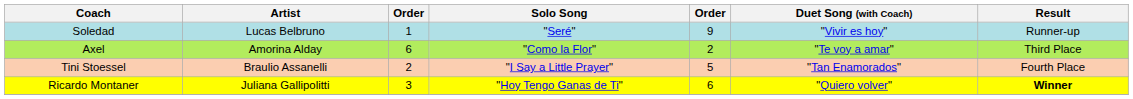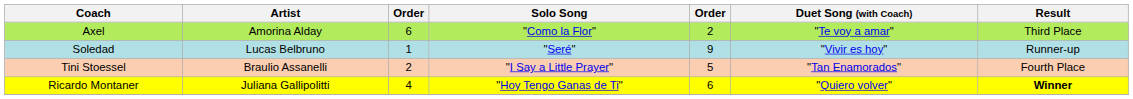 <table class="wikitable" style="text-align:center; width:100%;">
 <tr>
 <th scope="col" width="13%">Coach</th>
 <th scope="col" width="15%">Artist</th>
 <th scope="col" width="02%">Order</th>
 <th scope="col" width="19%">Solo Song</th>
 <th scope="col" width="02%">Order</th>
 <th scope="col" width="18%">Duet Song <small>(with Coach)</small></th>
 <th scope="col" width="11%">Result</th>
 </tr>
+<tr bgcolor=#B2EC5D>
+<td>Axel</td>
+<td>Amorina Alday</td>
+<td>6</td>
+<td>"<a href='#'>Como la Flor</a>"</td>
+<td>2</td>
+<td>"<a href='#'>Te voy a amar</a>"</td>
+<td>Third Place</td>
+</tr>
 <tr bgcolor=#b0e0e6>
 <td>Soledad</td>
 <td>Lucas Belbruno</td>
 <td>1</td>
 <td>"<a href='#'>Seré</a>"</td>
 <td>9</td>
 <td>"<a href='#'>Vivir es hoy</a>"</td>
 <td>Runner-up</td>
-</tr>
-<tr bgcolor=#B2EC5D>
-<td>Axel</td>
-<td>Amorina Alday</td>
-<td>6</td>
-<td>"<a href='#'>Como la Flor</a>"</td>
-<td>2</td>
-<td>"<a href='#'>Te voy a amar</a>"</td>
-<td>Third Place</td>
 </tr>
 <tr bgcolor=#fbceb1>
 <td>Tini Stoessel</td>
 <td>Braulio Assanelli</td>
 <td>2</td>
 <td>"<a href='#'>I Say a Little Prayer</a>"</td>
 <td>5</td>
 <td>"<a href='#'>Tan Enamorados</a>"</td>
 <td>Fourth Place</td>
 </tr>
 <tr bgcolor=yellow>
 <td>Ricardo Montaner</td>
 <td>Juliana Gallipolitti</td>
-<td>3</td>
+<td>4</td>
 <td>"<a href='#'>Hoy Tengo Ganas de Ti</a>"</td>
 <td>6</td>
 <td>"<a href='#'>Quiero volver</a>"</td>
 <td><strong>Winner</strong></td>
 </tr>
 <tr>
 </tr>
 </table>
